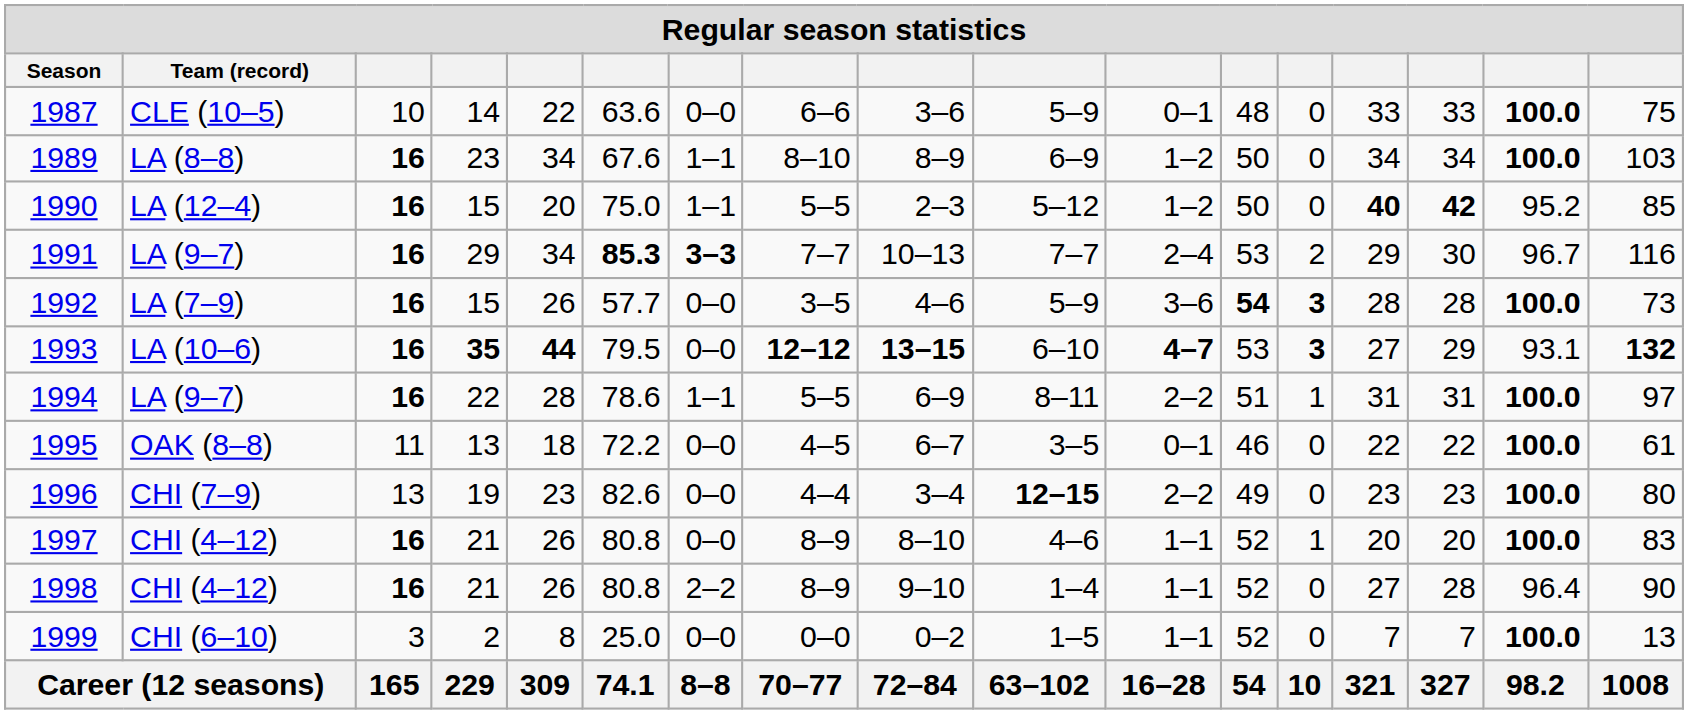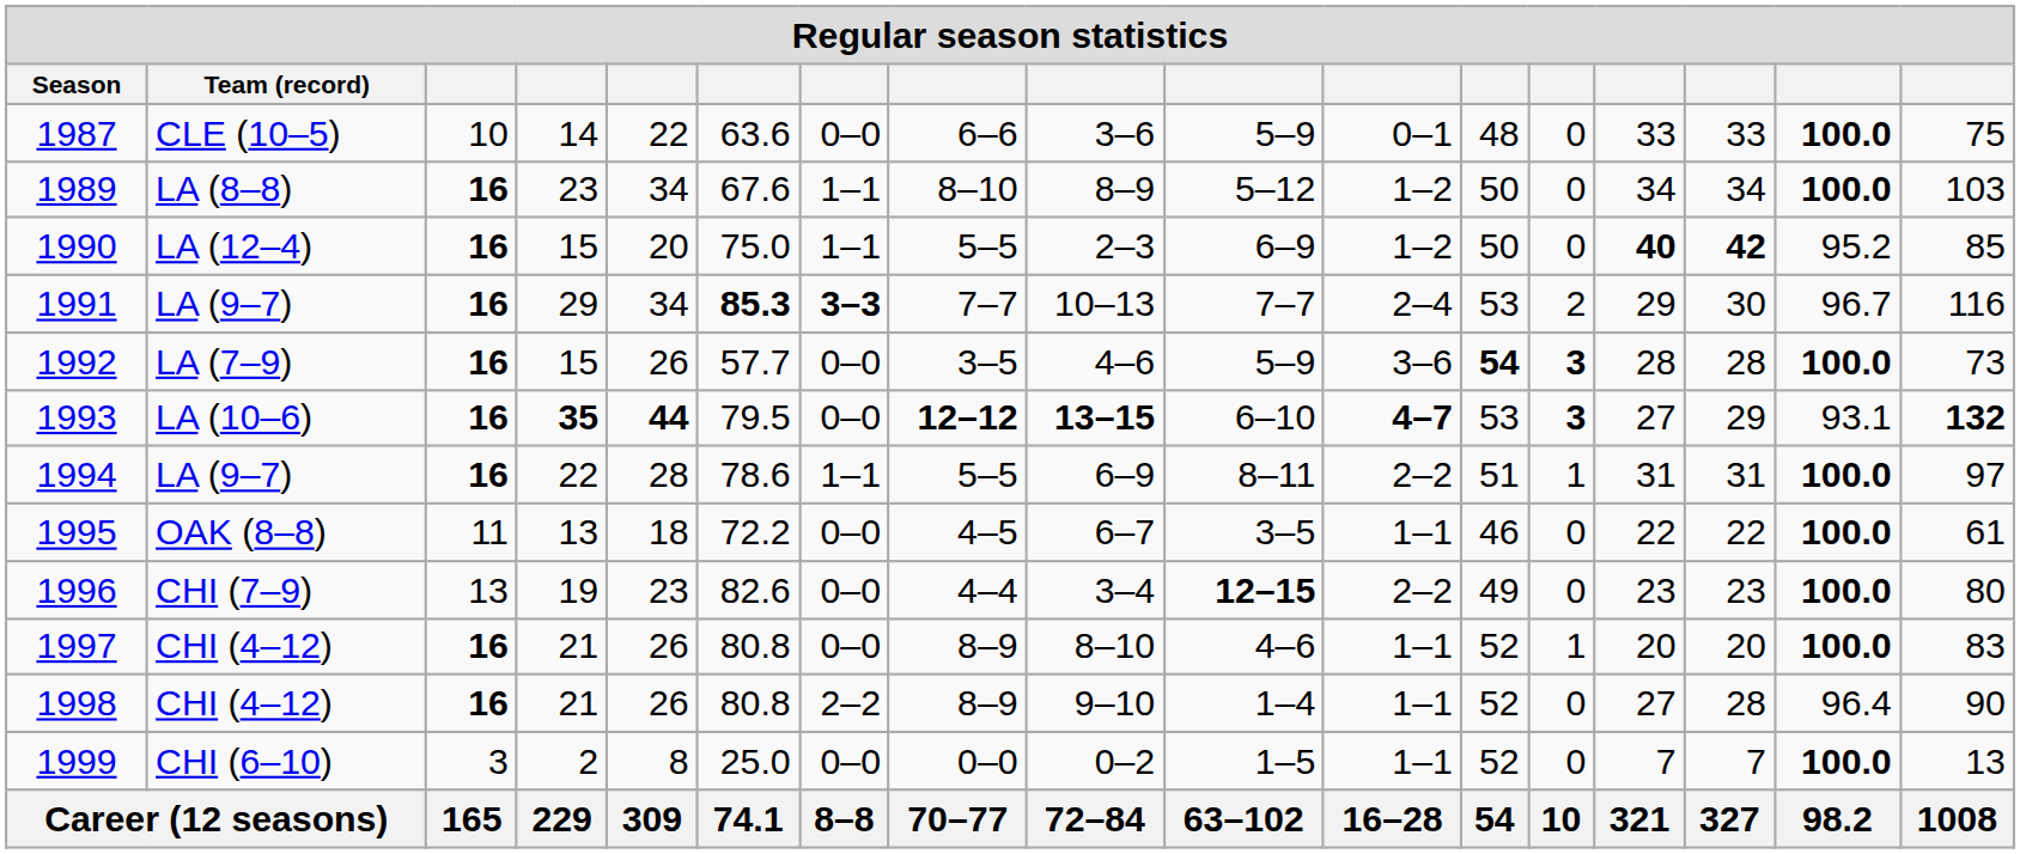 <table class="wikitable" style="margin: auto; text-align:right; font-size:90%; width:800px;">
 <tr>
 <th style="background-color:#dcdcdc;" colspan="17">Regular season statistics</th>
 </tr>
 <tr style="font-size:x-small;">
 <th>Season</th>
 <th>Team (record)</th>
 <th></th>
 <th></th>
 <th></th>
 <th></th>
 <th></th>
 <th></th>
 <th></th>
 <th></th>
 <th></th>
 <th></th>
 <th></th>
 <th></th>
 <th></th>
 <th></th>
 <th></th>
 </tr>
 <tr>
 <td style="text-align:center;"><a href='#'>1987</a></td>
 <td style="text-align:left;" nowrap="nowrap"><a href='#'>CLE</a> (<a href='#'>10–5</a>)</td>
 <td>10</td>
 <td>14</td>
 <td>22</td>
 <td>63.6</td>
 <td>0–0</td>
 <td>6–6</td>
 <td>3–6</td>
 <td>5–9</td>
 <td>0–1</td>
 <td>48</td>
 <td>0</td>
 <td>33</td>
 <td>33</td>
 <td><strong>100.0</strong></td>
 <td>75</td>
 </tr>
 <tr>
 <td style="text-align:center;"><a href='#'>1989</a></td>
 <td style="text-align:left;" nowrap="nowrap"><a href='#'>LA</a> (<a href='#'>8–8</a>)</td>
 <td><strong>16</strong></td>
 <td>23</td>
 <td>34</td>
 <td>67.6</td>
 <td>1–1</td>
 <td>8–10</td>
 <td>8–9</td>
-<td>6–9</td>
+<td>5–12</td>
 <td>1–2</td>
 <td>50</td>
 <td>0</td>
 <td>34</td>
 <td>34</td>
 <td><strong>100.0</strong></td>
 <td>103</td>
 </tr>
 <tr>
 <td style="text-align:center;"><a href='#'>1990</a></td>
 <td style="text-align:left;" nowrap="nowrap"><a href='#'>LA</a> (<a href='#'>12–4</a>)</td>
 <td><strong>16</strong></td>
 <td>15</td>
 <td>20</td>
 <td>75.0</td>
 <td>1–1</td>
 <td>5–5</td>
 <td>2–3</td>
-<td>5–12</td>
+<td>6–9</td>
 <td>1–2</td>
 <td>50</td>
 <td>0</td>
 <td><strong>40</strong></td>
 <td><strong>42</strong></td>
 <td>95.2</td>
 <td>85</td>
 </tr>
 <tr>
 <td style="text-align:center;"><a href='#'>1991</a></td>
 <td style="text-align:left;" nowrap="nowrap"><a href='#'>LA</a> (<a href='#'>9–7</a>)</td>
 <td><strong>16</strong></td>
 <td>29</td>
 <td>34</td>
 <td><strong>85.3</strong></td>
 <td><strong>3–3</strong></td>
 <td>7–7</td>
 <td>10–13</td>
 <td>7–7</td>
 <td>2–4</td>
 <td>53</td>
 <td>2</td>
 <td>29</td>
 <td>30</td>
 <td>96.7</td>
 <td>116</td>
 </tr>
 <tr>
 <td style="text-align:center;"><a href='#'>1992</a></td>
 <td style="text-align:left;" nowrap="nowrap"><a href='#'>LA</a> (<a href='#'>7–9</a>)</td>
 <td><strong>16</strong></td>
 <td>15</td>
 <td>26</td>
 <td>57.7</td>
 <td>0–0</td>
 <td>3–5</td>
 <td>4–6</td>
 <td>5–9</td>
 <td>3–6</td>
 <td><strong>54</strong></td>
 <td><strong>3</strong></td>
 <td>28</td>
 <td>28</td>
 <td><strong>100.0</strong></td>
 <td>73</td>
 </tr>
 <tr>
 <td style="text-align:center;"><a href='#'>1993</a></td>
 <td style="text-align:left;" nowrap="nowrap"><a href='#'>LA</a> (<a href='#'>10–6</a>)</td>
 <td><strong>16</strong></td>
 <td><strong>35</strong></td>
 <td><strong>44</strong></td>
 <td>79.5</td>
 <td>0–0</td>
 <td><strong>12–12</strong></td>
 <td><strong>13–15</strong></td>
 <td>6–10</td>
 <td><strong>4–7</strong></td>
 <td>53</td>
 <td><strong>3</strong></td>
 <td>27</td>
 <td>29</td>
 <td>93.1</td>
 <td><strong>132</strong></td>
 </tr>
 <tr>
 <td style="text-align:center;"><a href='#'>1994</a></td>
 <td style="text-align:left;" nowrap="nowrap"><a href='#'>LA</a> (<a href='#'>9–7</a>)</td>
 <td><strong>16</strong></td>
 <td>22</td>
 <td>28</td>
 <td>78.6</td>
 <td>1–1</td>
 <td>5–5</td>
 <td>6–9</td>
 <td>8–11</td>
 <td>2–2</td>
 <td>51</td>
 <td>1</td>
 <td>31</td>
 <td>31</td>
 <td><strong>100.0</strong></td>
 <td>97</td>
 </tr>
 <tr>
 <td style="text-align:center;"><a href='#'>1995</a></td>
 <td style="text-align:left;" nowrap="nowrap"><a href='#'>OAK</a> (<a href='#'>8–8</a>)</td>
 <td>11</td>
 <td>13</td>
 <td>18</td>
 <td>72.2</td>
 <td>0–0</td>
 <td>4–5</td>
 <td>6–7</td>
 <td>3–5</td>
-<td>0–1</td>
+<td>1–1</td>
 <td>46</td>
 <td>0</td>
 <td>22</td>
 <td>22</td>
 <td><strong>100.0</strong></td>
 <td>61</td>
 </tr>
 <tr>
 <td style="text-align:center;"><a href='#'>1996</a></td>
 <td style="text-align:left;" nowrap="nowrap"><a href='#'>CHI</a> (<a href='#'>7–9</a>)</td>
 <td>13</td>
 <td>19</td>
 <td>23</td>
 <td>82.6</td>
 <td>0–0</td>
 <td>4–4</td>
 <td>3–4</td>
 <td><strong>12–15</strong></td>
 <td>2–2</td>
 <td>49</td>
 <td>0</td>
 <td>23</td>
 <td>23</td>
 <td><strong>100.0</strong></td>
 <td>80</td>
 </tr>
 <tr>
 <td style="text-align:center;"><a href='#'>1997</a></td>
 <td style="text-align:left;" nowrap="nowrap"><a href='#'>CHI</a> (<a href='#'>4–12</a>)</td>
 <td><strong>16</strong></td>
 <td>21</td>
 <td>26</td>
 <td>80.8</td>
 <td>0–0</td>
 <td>8–9</td>
 <td>8–10</td>
 <td>4–6</td>
 <td>1–1</td>
 <td>52</td>
 <td>1</td>
 <td>20</td>
 <td>20</td>
 <td><strong>100.0</strong></td>
 <td>83</td>
 </tr>
 <tr>
 <td style="text-align:center;"><a href='#'>1998</a></td>
 <td style="text-align:left;" nowrap="nowrap"><a href='#'>CHI</a> (<a href='#'>4–12</a>)</td>
 <td><strong>16</strong></td>
 <td>21</td>
 <td>26</td>
 <td>80.8</td>
 <td>2–2</td>
 <td>8–9</td>
 <td>9–10</td>
 <td>1–4</td>
 <td>1–1</td>
 <td>52</td>
 <td>0</td>
 <td>27</td>
 <td>28</td>
 <td>96.4</td>
 <td>90</td>
 </tr>
 <tr>
 <td style="text-align:center;"><a href='#'>1999</a></td>
 <td style="text-align:left;" nowrap="nowrap"><a href='#'>CHI</a> (<a href='#'>6–10</a>)</td>
 <td>3</td>
 <td>2</td>
 <td>8</td>
 <td>25.0</td>
 <td>0–0</td>
 <td>0–0</td>
 <td>0–2</td>
 <td>1–5</td>
 <td>1–1</td>
 <td>52</td>
 <td>0</td>
 <td>7</td>
 <td>7</td>
 <td><strong>100.0</strong></td>
 <td>13</td>
 </tr>
 <tr>
 <th colspan="2">Career (12 seasons)</th>
 <th>165</th>
 <th>229</th>
 <th>309</th>
 <th>74.1</th>
 <th>8–8</th>
 <th>70–77</th>
 <th>72–84</th>
 <th>63–102</th>
 <th>16–28</th>
 <th>54</th>
 <th>10</th>
 <th>321</th>
 <th>327</th>
 <th>98.2</th>
 <th>1008</th>
 </tr>
 </table>
